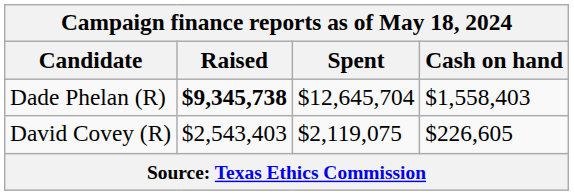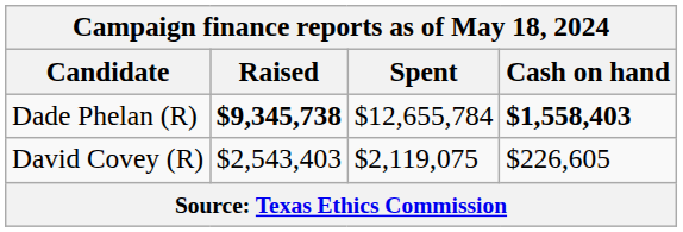 <table class="wikitable sortable">
 <tr>
 <th colspan=4>Campaign finance reports as of May 18, 2024</th>
 </tr>
 <tr style="text-align:center;">
 <th>Candidate</th>
 <th>Raised</th>
 <th>Spent</th>
 <th>Cash on hand</th>
 </tr>
 <tr>
 <td>Dade Phelan (R)</td>
 <td><strong>$9,345,738</strong></td>
-<td>$12,645,704</td>
-<td>$1,558,403</td>
+<td>$12,655,784</td>
+<td><strong>$1,558,403</strong></td>
 </tr>
 <tr>
 <td>David Covey (R)</td>
 <td>$2,543,403</td>
 <td>$2,119,075</td>
 <td>$226,605</td>
 </tr>
 <tr>
 <th colspan="4"><small>Source: <a href='#'>Texas Ethics Commission</a></small></th>
 </tr>
 </table>
